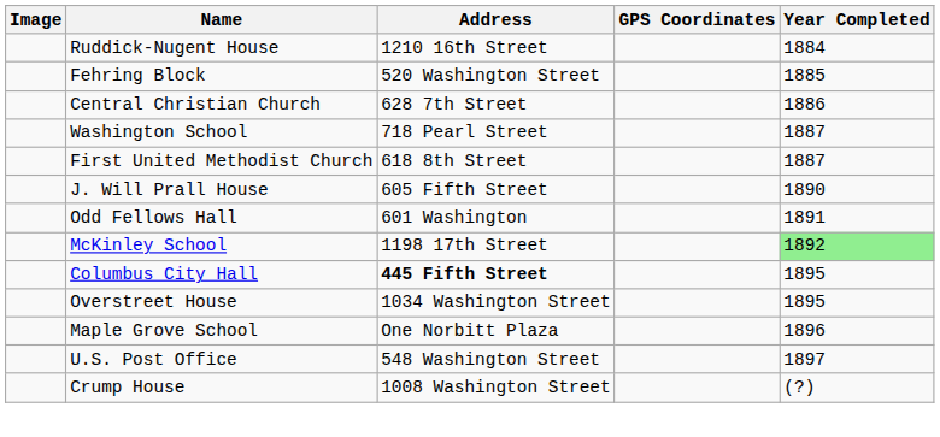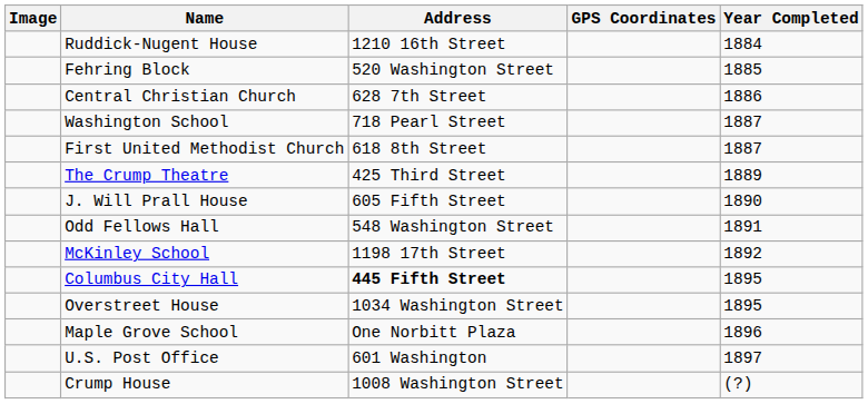 <table class="wikitable sortable">
 <tr>
 <th>Image</th>
 <th>Name</th>
 <th>Address</th>
 <th>GPS Coordinates</th>
 <th>Year Completed</th>
 </tr>
 <tr>
 <td></td>
 <td>Ruddick-Nugent House</td>
 <td>1210 16th Street</td>
 <td></td>
 <td>1884</td>
 </tr>
 <tr>
 <td></td>
 <td>Fehring Block</td>
 <td>520 Washington Street</td>
 <td></td>
 <td>1885</td>
 </tr>
 <tr>
 <td></td>
 <td>Central Christian Church</td>
 <td>628 7th Street</td>
 <td></td>
 <td>1886</td>
 </tr>
 <tr>
 <td></td>
 <td>Washington School</td>
 <td>718 Pearl Street</td>
 <td></td>
 <td>1887</td>
 </tr>
 <tr>
 <td></td>
 <td>First United Methodist Church</td>
 <td>618 8th Street</td>
 <td></td>
 <td>1887</td>
 </tr>
 <tr>
 <td></td>
+<td><a href='#'>The Crump Theatre</a></td>
+<td>425 Third Street</td>
+<td></td>
+<td>1889</td>
+</tr>
+<tr>
+<td></td>
 <td>J. Will Prall House</td>
 <td>605 Fifth Street</td>
 <td></td>
 <td>1890</td>
 </tr>
 <tr>
 <td></td>
 <td>Odd Fellows Hall</td>
-<td>601 Washington</td>
+<td>548 Washington Street</td>
 <td></td>
 <td>1891</td>
 </tr>
 <tr>
 <td></td>
 <td><a href='#'>McKinley School</a></td>
 <td>1198 17th Street</td>
 <td></td>
-<td style="background: lightgreen;">1892</td>
+<td>1892</td>
 </tr>
 <tr>
 <td></td>
 <td><a href='#'>Columbus City Hall</a></td>
 <td><strong>445 Fifth Street</strong></td>
 <td></td>
 <td>1895</td>
 </tr>
 <tr>
 <td></td>
 <td>Overstreet House</td>
 <td>1034 Washington Street</td>
 <td></td>
 <td>1895</td>
 </tr>
 <tr>
 <td></td>
 <td>Maple Grove School</td>
 <td>One Norbitt Plaza</td>
 <td></td>
 <td>1896</td>
 </tr>
 <tr>
 <td></td>
 <td>U.S. Post Office</td>
-<td>548 Washington Street</td>
+<td>601 Washington</td>
 <td></td>
 <td>1897</td>
 </tr>
 <tr>
 <td></td>
 <td>Crump House</td>
 <td>1008 Washington Street</td>
 <td></td>
 <td>(?)</td>
 </tr>
 </table>
